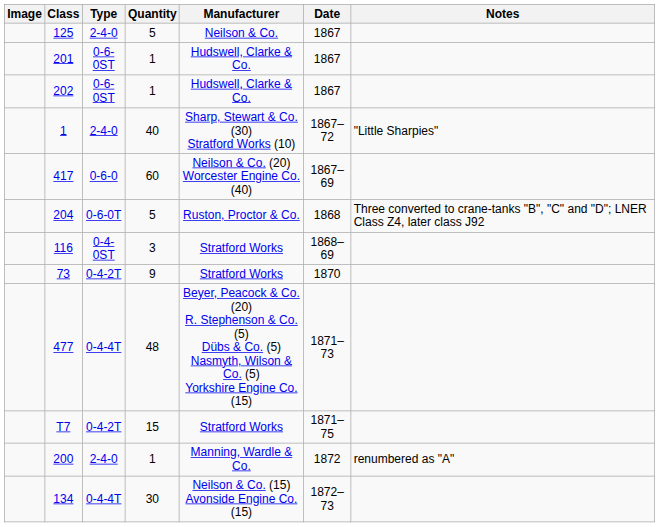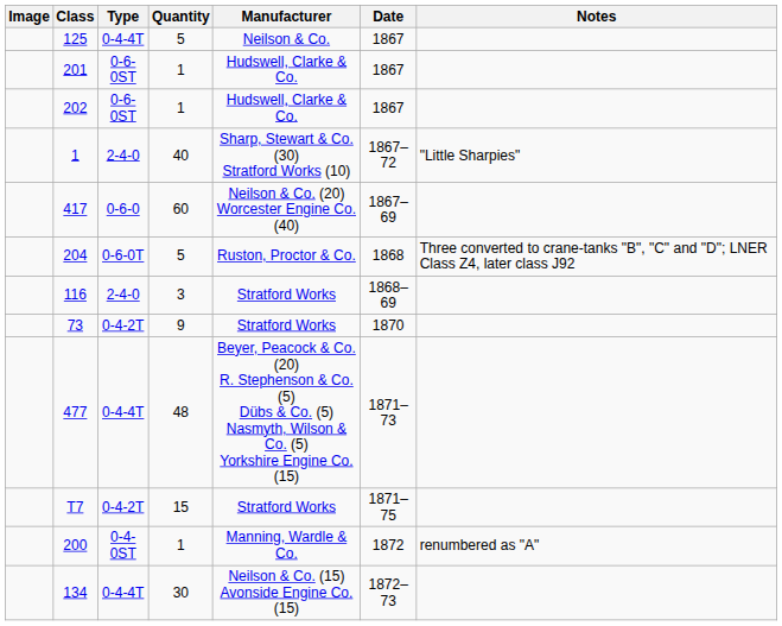 <table class="wikitable" style=text-align:center>
 <tr>
 <th>Image</th>
 <th>Class</th>
 <th>Type</th>
 <th>Quantity</th>
 <th>Manufacturer</th>
 <th>Date</th>
 <th>Notes</th>
 </tr>
 <tr>
 <td></td>
 <td><a href='#'>125</a></td>
-<td><a href='#'>2-4-0</a></td>
+<td><a href='#'>0-4-4T</a></td>
 <td>5</td>
 <td><a href='#'>Neilson & Co.</a></td>
 <td>1867</td>
 <td align=left></td>
 </tr>
 <tr>
 <td></td>
 <td><a href='#'>201</a></td>
 <td><a href='#'>0-6-0ST</a></td>
 <td>1</td>
 <td><a href='#'>Hudswell, Clarke & Co.</a></td>
 <td>1867</td>
 <td align=left></td>
 </tr>
 <tr>
 <td></td>
 <td><a href='#'>202</a></td>
 <td><a href='#'>0-6-0ST</a></td>
 <td>1</td>
 <td><a href='#'>Hudswell, Clarke & Co.</a></td>
 <td>1867</td>
 <td align=left></td>
 </tr>
 <tr>
 <td></td>
 <td><a href='#'>1</a></td>
 <td><a href='#'>2-4-0</a></td>
 <td>40</td>
 <td><a href='#'>Sharp, Stewart & Co.</a> (30)<br><a href='#'>Stratford Works</a> (10)</td>
 <td>1867–72</td>
 <td align=left> "Little Sharpies"</td>
 </tr>
 <tr>
 <td></td>
 <td><a href='#'>417</a></td>
 <td><a href='#'>0-6-0</a></td>
 <td>60</td>
 <td><a href='#'>Neilson & Co.</a> (20)<br><a href='#'>Worcester Engine Co.</a> (40)</td>
 <td>1867–69</td>
 <td align=left></td>
 </tr>
 <tr>
 <td></td>
 <td><a href='#'>204</a></td>
 <td><a href='#'>0-6-0T</a></td>
 <td>5</td>
 <td><a href='#'>Ruston, Proctor & Co.</a></td>
 <td>1868</td>
 <td align=left> Three converted to crane-tanks "B", "C" and "D"; LNER Class Z4, later class J92</td>
 </tr>
 <tr>
 <td></td>
 <td><a href='#'>116</a></td>
-<td><a href='#'>0-4-0ST</a></td>
+<td><a href='#'>2-4-0</a></td>
 <td>3</td>
 <td><a href='#'>Stratford Works</a></td>
 <td>1868–69</td>
 <td align=left></td>
 </tr>
 <tr>
 <td></td>
 <td><a href='#'>73</a></td>
 <td><a href='#'>0-4-2T</a></td>
 <td>9</td>
 <td><a href='#'>Stratford Works</a></td>
 <td>1870</td>
 <td align=left></td>
 </tr>
 <tr>
 <td></td>
 <td><a href='#'>477</a></td>
 <td><a href='#'>0-4-4T</a></td>
 <td>48</td>
 <td><a href='#'>Beyer, Peacock & Co.</a> (20)<br><a href='#'>R. Stephenson & Co.</a> (5)<br><a href='#'>Dübs & Co.</a> (5)<br><a href='#'>Nasmyth, Wilson & Co.</a> (5)<br><a href='#'>Yorkshire Engine Co.</a> (15)</td>
 <td>1871–73</td>
 <td align=left></td>
 </tr>
 <tr>
 <td></td>
 <td><a href='#'>T7</a></td>
 <td><a href='#'>0-4-2T</a></td>
 <td>15</td>
 <td><a href='#'>Stratford Works</a></td>
 <td>1871–75</td>
 <td align=left></td>
 </tr>
 <tr>
 <td></td>
 <td><a href='#'>200</a></td>
-<td><a href='#'>2-4-0</a></td>
+<td><a href='#'>0-4-0ST</a></td>
 <td>1</td>
 <td><a href='#'>Manning, Wardle & Co.</a></td>
 <td>1872</td>
 <td align=left> renumbered as "A"</td>
 </tr>
 <tr>
 <td></td>
 <td><a href='#'>134</a></td>
 <td><a href='#'>0-4-4T</a></td>
 <td>30</td>
 <td><a href='#'>Neilson & Co.</a> (15)<br><a href='#'>Avonside Engine Co.</a> (15)</td>
 <td>1872–73</td>
 <td align=left></td>
 </tr>
 </table>
